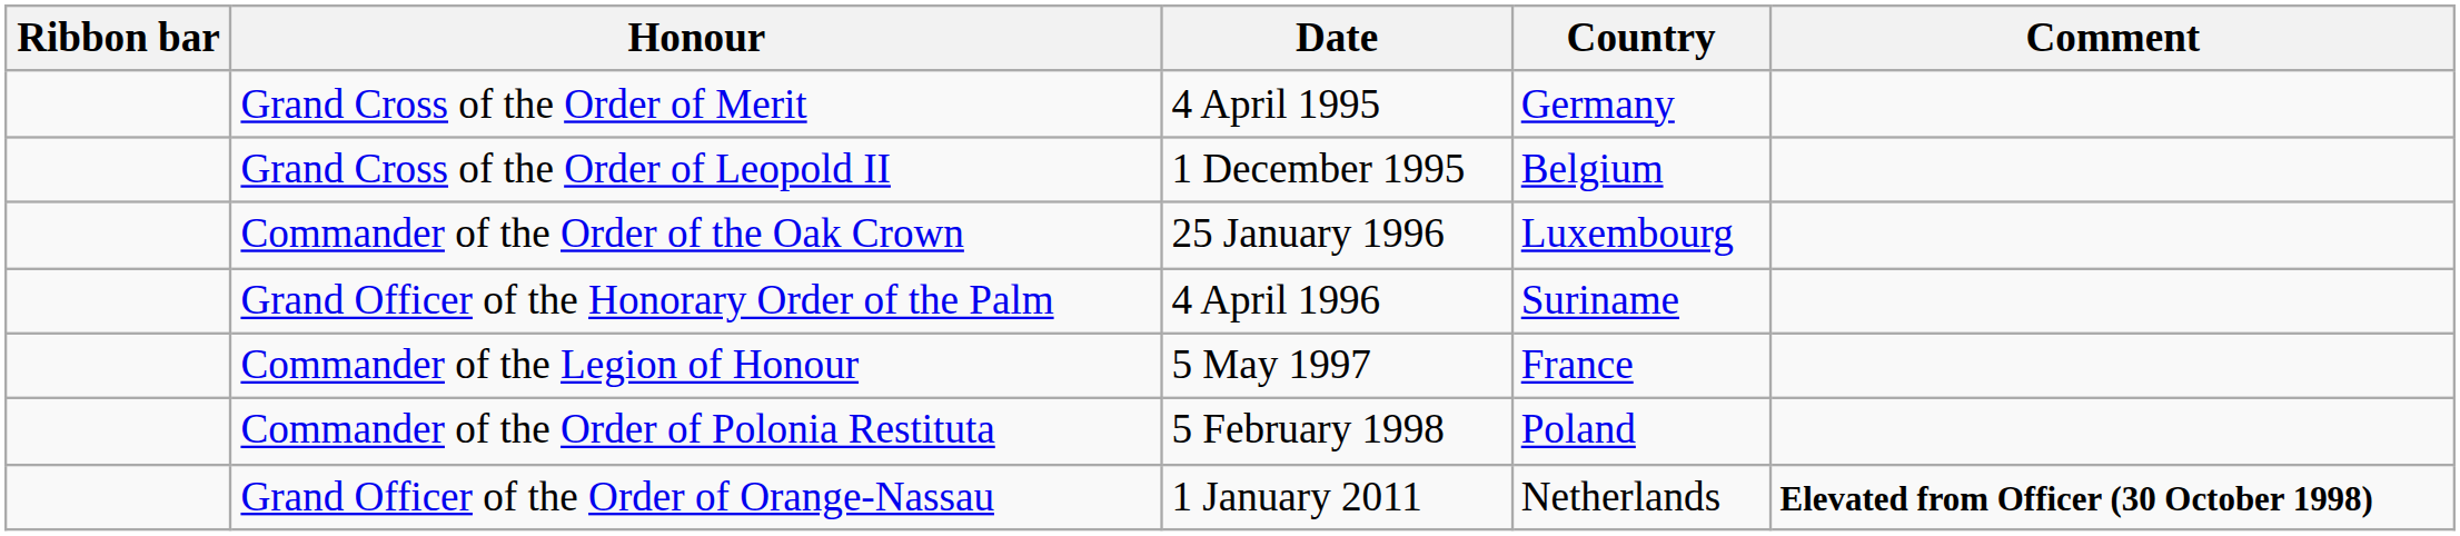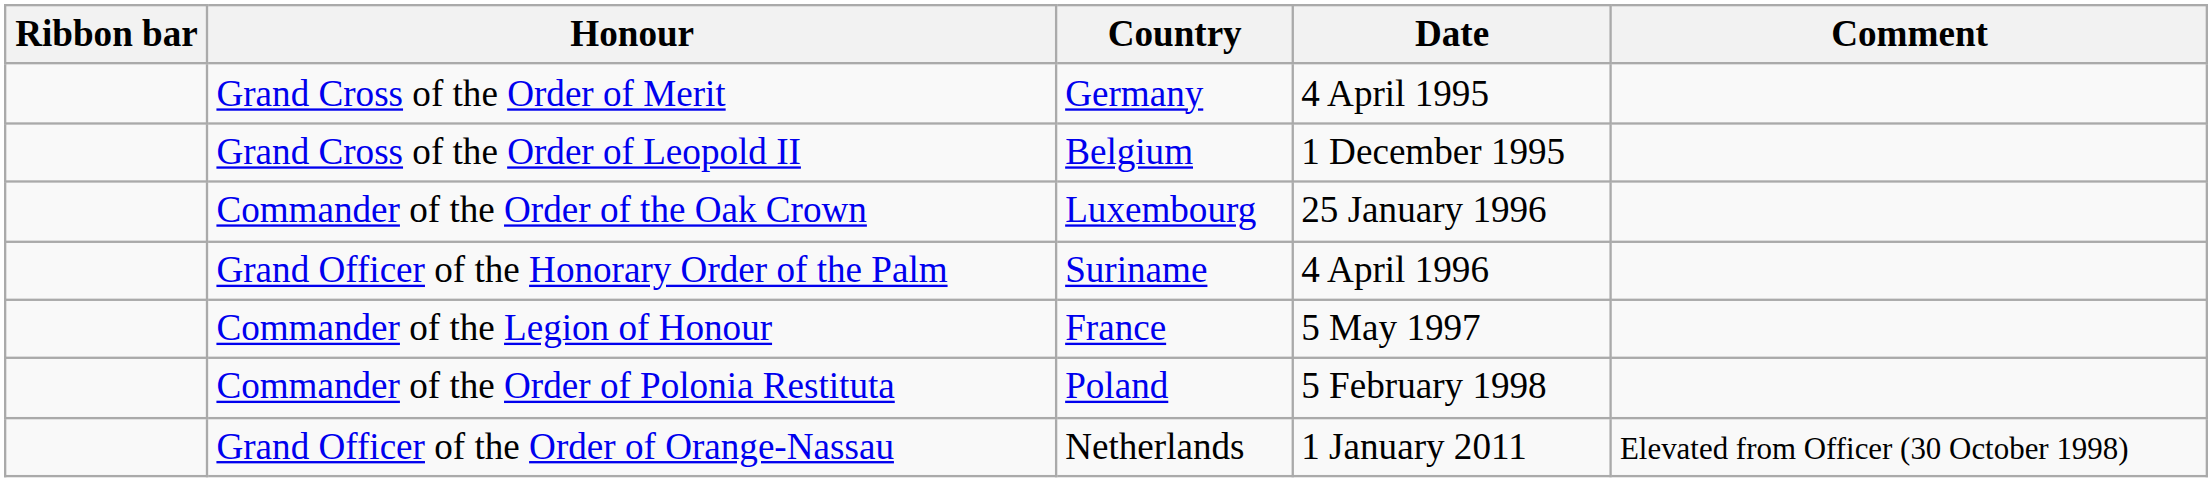 <table class="wikitable" style="width:60%;">
 <tr>
 <th style="width:80px;">Ribbon bar</th>
 <th>Honour</th>
+<th>Country</th>
 <th>Date</th>
-<th>Country</th>
 <th>Comment</th>
 </tr>
 <tr>
 <td></td>
 <td><a href='#'>Grand Cross</a> of the <a href='#'>Order of Merit</a></td>
+<td><a href='#'>Germany</a></td>
 <td>4 April 1995</td>
-<td><a href='#'>Germany</a></td>
 <td></td>
 </tr>
 <tr>
 <td></td>
 <td><a href='#'>Grand Cross</a> of the <a href='#'>Order of Leopold II</a></td>
+<td><a href='#'>Belgium</a></td>
 <td>1 December 1995</td>
-<td><a href='#'>Belgium</a></td>
 <td></td>
 </tr>
 <tr>
 <td></td>
 <td><a href='#'>Commander</a> of the <a href='#'>Order of the Oak Crown</a></td>
+<td><a href='#'>Luxembourg</a></td>
 <td>25 January 1996</td>
-<td><a href='#'>Luxembourg</a></td>
 <td></td>
 </tr>
 <tr>
 <td></td>
 <td><a href='#'>Grand Officer</a> of the <a href='#'>Honorary Order of the Palm</a></td>
+<td><a href='#'>Suriname</a></td>
 <td>4 April 1996</td>
-<td><a href='#'>Suriname</a></td>
 <td></td>
 </tr>
 <tr>
 <td></td>
 <td><a href='#'>Commander</a> of the <a href='#'>Legion of Honour</a></td>
+<td><a href='#'>France</a></td>
 <td>5 May 1997</td>
-<td><a href='#'>France</a></td>
 <td></td>
 </tr>
 <tr>
 <td></td>
 <td><a href='#'>Commander</a> of the <a href='#'>Order of Polonia Restituta</a></td>
+<td><a href='#'>Poland</a></td>
 <td>5 February 1998</td>
-<td><a href='#'>Poland</a></td>
 <td></td>
 </tr>
 <tr>
 <td></td>
 <td><a href='#'>Grand Officer</a> of the <a href='#'>Order of Orange-Nassau</a></td>
+<td>Netherlands</td>
 <td>1 January 2011</td>
-<td>Netherlands</td>
-<td><strong><small>Elevated from Officer (30 October 1998)</small></strong></td>
+<td><small>Elevated from Officer (30 October 1998)</small></td>
 </tr>
 </table>
